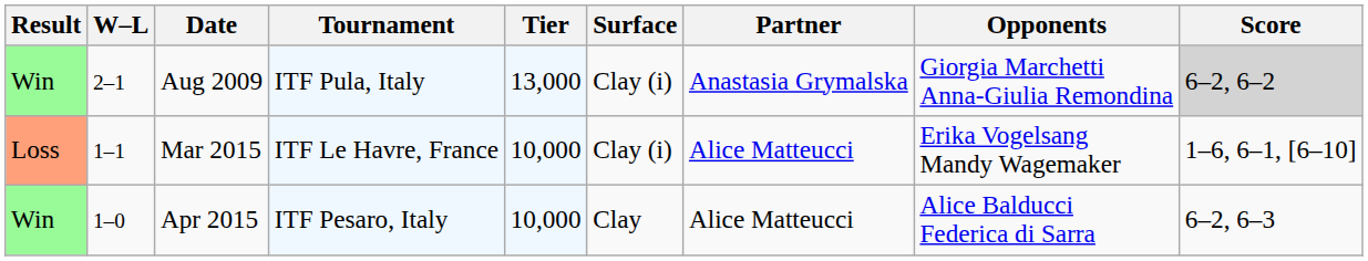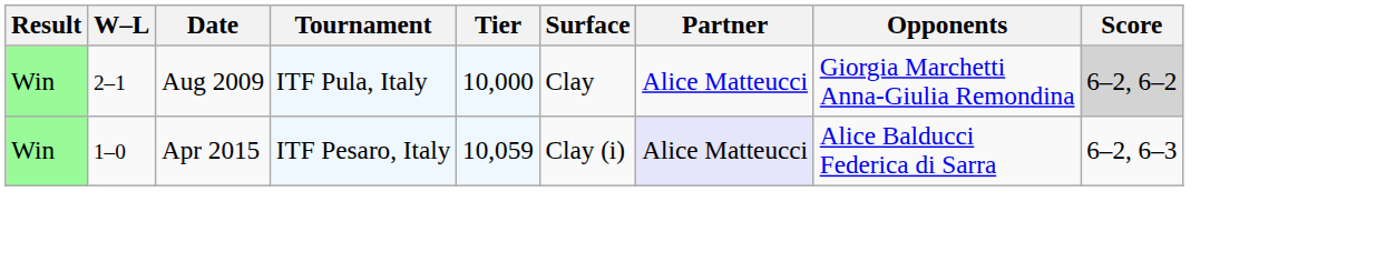 <table class="sortable wikitable">
 <tr>
 <th>Result</th>
 <th class=unsortable>W–L</th>
 <th>Date</th>
 <th>Tournament</th>
 <th>Tier</th>
 <th>Surface</th>
 <th>Partner</th>
 <th>Opponents</th>
 <th class=unsortable>Score</th>
 </tr>
 <tr>
 <td bgcolor=98fb98>Win</td>
 <td><small>2–1</small></td>
 <td>Aug 2009</td>
 <td bgcolor=f0f8ff>ITF Pula, Italy</td>
-<td bgcolor=f0f8ff>13,000</td>
-<td>Clay (i)</td>
-<td> <a href='#'>Anastasia Grymalska</a></td>
+<td bgcolor=f0f8ff>10,000</td>
+<td>Clay</td>
+<td> <a href='#'>Alice Matteucci</a></td>
 <td> <a href='#'>Giorgia Marchetti</a> <br>  <a href='#'>Anna-Giulia Remondina</a></td>
 <td style="background: lightgrey;">6–2, 6–2</td>
-</tr>
-<tr>
-<td bgcolor=ffa07a>Loss</td>
-<td><small>1–1</small></td>
-<td>Mar 2015</td>
-<td bgcolor=f0f8ff>ITF Le Havre, France</td>
-<td bgcolor=f0f8ff>10,000</td>
-<td>Clay (i)</td>
-<td> <a href='#'>Alice Matteucci</a></td>
-<td> <a href='#'>Erika Vogelsang</a> <br>  Mandy Wagemaker</td>
-<td>1–6, 6–1, [6–10]</td>
 </tr>
 <tr>
 <td bgcolor=98fb98>Win</td>
 <td><small>1–0</small></td>
 <td>Apr 2015</td>
 <td bgcolor=f0f8ff>ITF Pesaro, Italy</td>
-<td bgcolor=f0f8ff>10,000</td>
-<td>Clay</td>
-<td> Alice Matteucci</td>
+<td bgcolor=f0f8ff>10,059</td>
+<td>Clay (i)</td>
+<td style="background: lavender;"> Alice Matteucci</td>
 <td> <a href='#'>Alice Balducci</a> <br>  <a href='#'>Federica di Sarra</a></td>
 <td>6–2, 6–3</td>
 </tr>
 </table>
